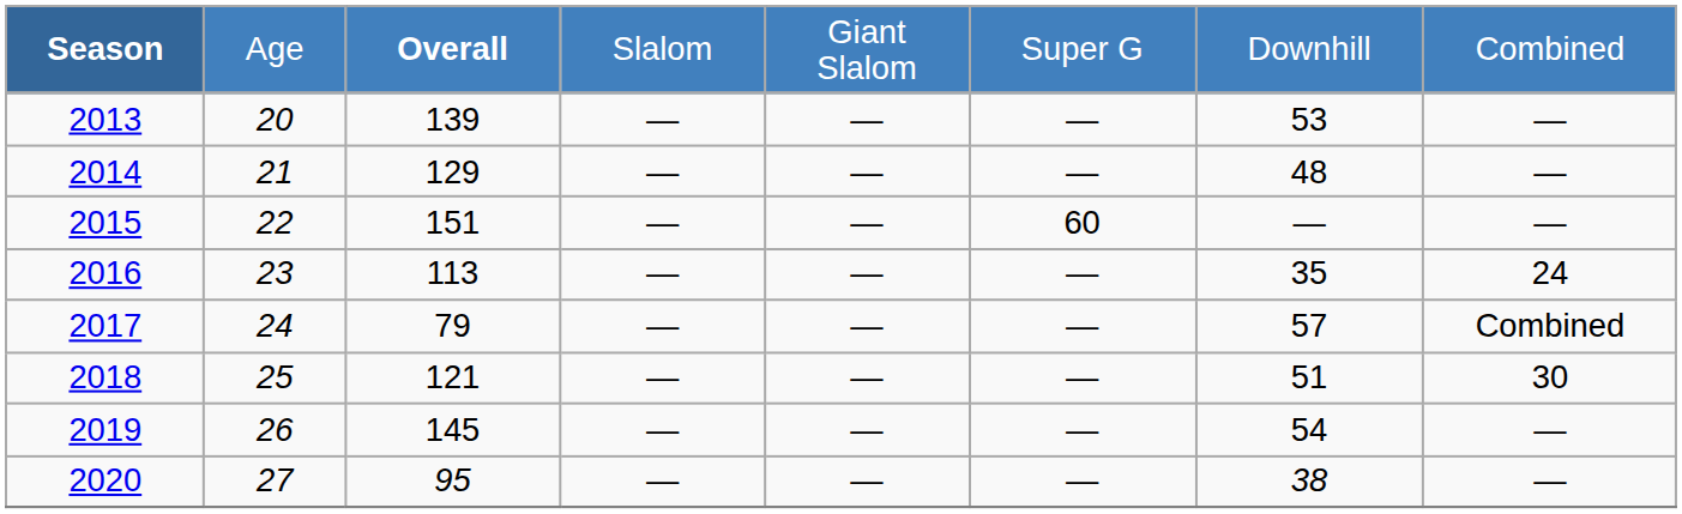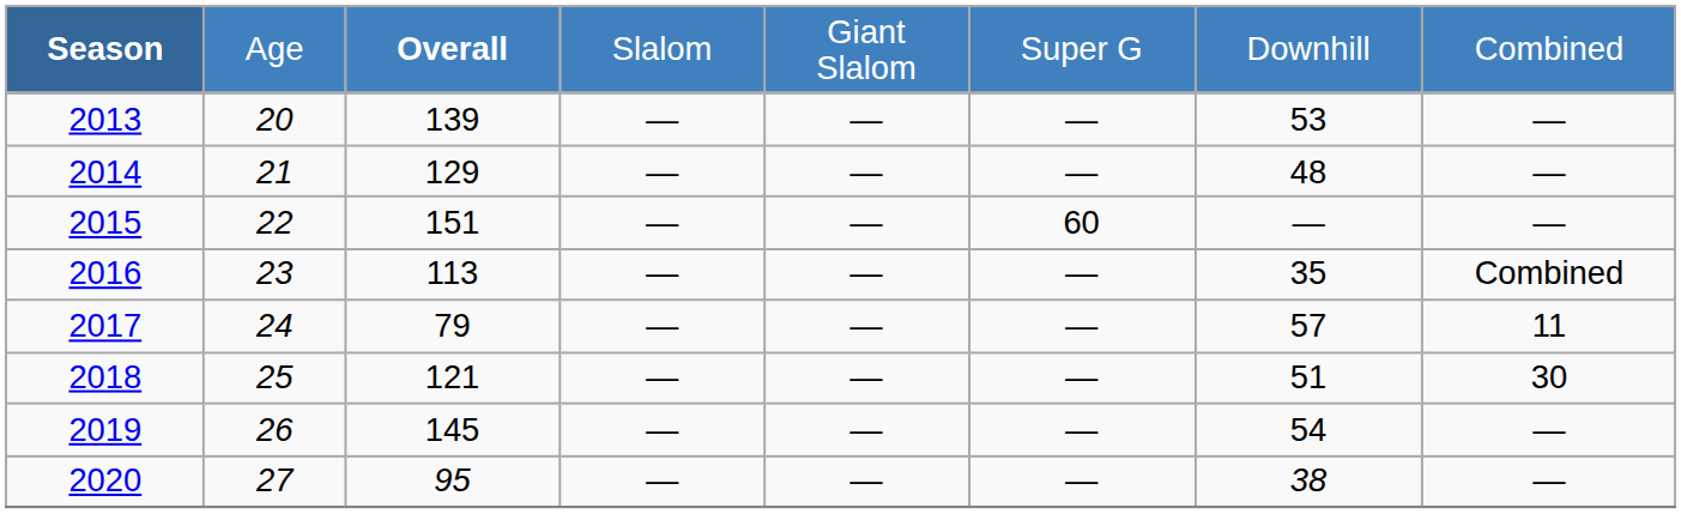 <table class="wikitable" style="font-size:85%; text-align:center; border:grey solid 1px; border-collapse:collapse;" width="35%">
 <tr style="background-color:#369; color:white;">
 <td rowspan="2" colspan="1" width="3%"><strong>Season</strong></td>
 </tr>
 <tr style="background-color:#4180be; color:white;">
 <td width="3%">Age</td>
 <td width="4%"><strong>Overall</strong></td>
 <td width="4%">Slalom</td>
 <td width="4%">Giant<br>Slalom</td>
 <td width="4%">Super G</td>
 <td width="4%">Downhill</td>
 <td width="4%">Combined</td>
 </tr>
 <tr style="background-color:#8CB2D8; color:white;">
 </tr>
 <tr>
 <td><a href='#'>2013</a></td>
 <td><em>20</em></td>
 <td>139</td>
 <td>—</td>
 <td>—</td>
 <td>—</td>
 <td>53</td>
 <td>—</td>
 </tr>
 <tr>
 <td><a href='#'>2014</a></td>
 <td><em>21</em></td>
 <td>129</td>
 <td>—</td>
 <td>—</td>
 <td>—</td>
 <td>48</td>
 <td>—</td>
 </tr>
 <tr>
 <td><a href='#'>2015</a></td>
 <td><em>22</em></td>
 <td>151</td>
 <td>—</td>
 <td>—</td>
 <td>60</td>
 <td>—</td>
 <td>—</td>
 </tr>
 <tr>
 <td><a href='#'>2016</a></td>
 <td><em>23</em></td>
 <td>113</td>
 <td>—</td>
 <td>—</td>
 <td>—</td>
 <td>35</td>
-<td>24</td>
+<td width="4%">Combined</td>
 </tr>
 <tr>
 <td><a href='#'>2017</a></td>
 <td><em>24</em></td>
 <td>79</td>
 <td>—</td>
 <td>—</td>
 <td>—</td>
 <td>57</td>
-<td width="4%">Combined</td>
+<td>11</td>
 </tr>
 <tr>
 <td><a href='#'>2018</a></td>
 <td><em>25</em></td>
 <td>121</td>
 <td>—</td>
 <td>—</td>
 <td>—</td>
 <td>51</td>
 <td>30</td>
 </tr>
 <tr>
 <td><a href='#'>2019</a></td>
 <td><em>26</em></td>
 <td>145</td>
 <td>—</td>
 <td>—</td>
 <td>—</td>
 <td>54</td>
 <td>—</td>
 </tr>
 <tr>
 <td><a href='#'>2020</a></td>
 <td><em>27</em></td>
 <td><em>95</em></td>
 <td>—</td>
 <td>—</td>
 <td>—</td>
 <td><em>38</em></td>
 <td>—</td>
 </tr>
 <tr>
 </tr>
 </table>
